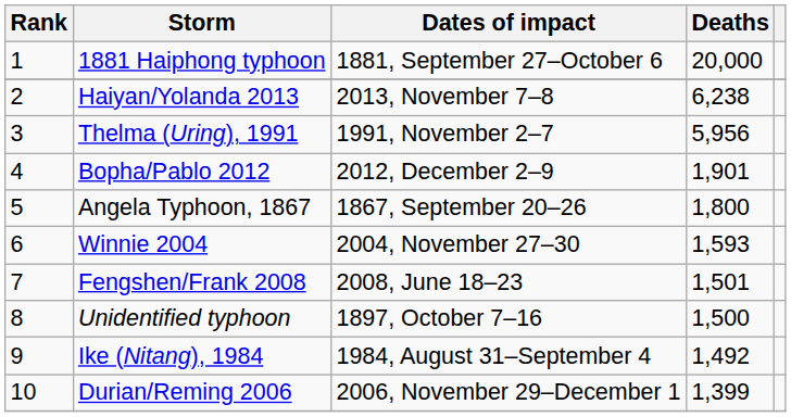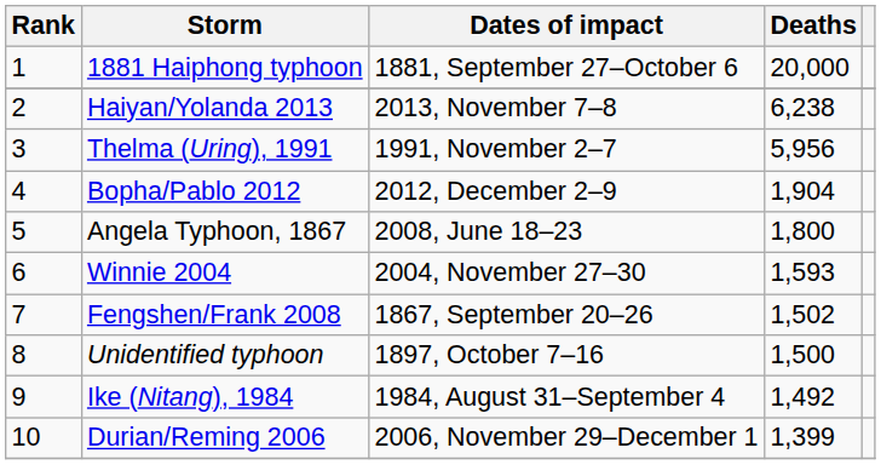 <table class="wikitable sortable">
 <tr>
 <th>Rank</th>
 <th>Storm</th>
 <th>Dates of impact</th>
 <th>Deaths</th>
 <th></th>
 </tr>
 <tr>
 <td>1</td>
 <td><a href='#'>1881 Haiphong typhoon</a></td>
 <td>1881, September 27–October 6</td>
 <td>20,000</td>
 <td></td>
 </tr>
 <tr>
 </tr>
 <tr>
 <td>2</td>
 <td><a href='#'>Haiyan/Yolanda 2013</a></td>
 <td>2013, November 7–8</td>
 <td>6,238</td>
 <td></td>
 </tr>
 <tr 2 || >
 <td>3</td>
 <td><a href='#'>Thelma (<em>Uring</em>), 1991</a></td>
 <td>1991, November 2–7</td>
 <td>5,956</td>
 <td></td>
 </tr>
 <tr>
 <td>4</td>
 <td><a href='#'>Bopha/Pablo 2012</a></td>
 <td>2012, December 2–9</td>
-<td>1,901</td>
+<td>1,904</td>
 <td></td>
 </tr>
 <tr>
 <td>5</td>
 <td>Angela Typhoon, 1867</td>
-<td>1867, September 20–26</td>
+<td>2008, June 18–23</td>
 <td>1,800</td>
 <td></td>
 </tr>
 <tr>
 <td>6</td>
 <td><a href='#'>Winnie 2004</a></td>
 <td>2004, November 27–30</td>
 <td>1,593</td>
 <td></td>
 </tr>
 <tr>
 <td>7</td>
 <td><a href='#'>Fengshen/Frank 2008</a></td>
-<td>2008, June 18–23</td>
-<td>1,501</td>
+<td>1867, September 20–26</td>
+<td>1,502</td>
 <td></td>
 </tr>
 <tr>
 <td>8</td>
 <td><em>Unidentified typhoon</em></td>
 <td>1897, October 7–16</td>
 <td>1,500</td>
 <td></td>
 </tr>
 <tr>
 <td>9</td>
 <td><a href='#'>Ike (<em>Nitang</em>), 1984</a></td>
 <td>1984, August 31–September 4</td>
 <td>1,492</td>
 <td></td>
 </tr>
 <tr>
 <td>10</td>
 <td><a href='#'>Durian/Reming 2006</a></td>
 <td>2006, November 29–December 1</td>
 <td>1,399</td>
 <td></td>
 </tr>
 <tr>
 </tr>
 </table>
